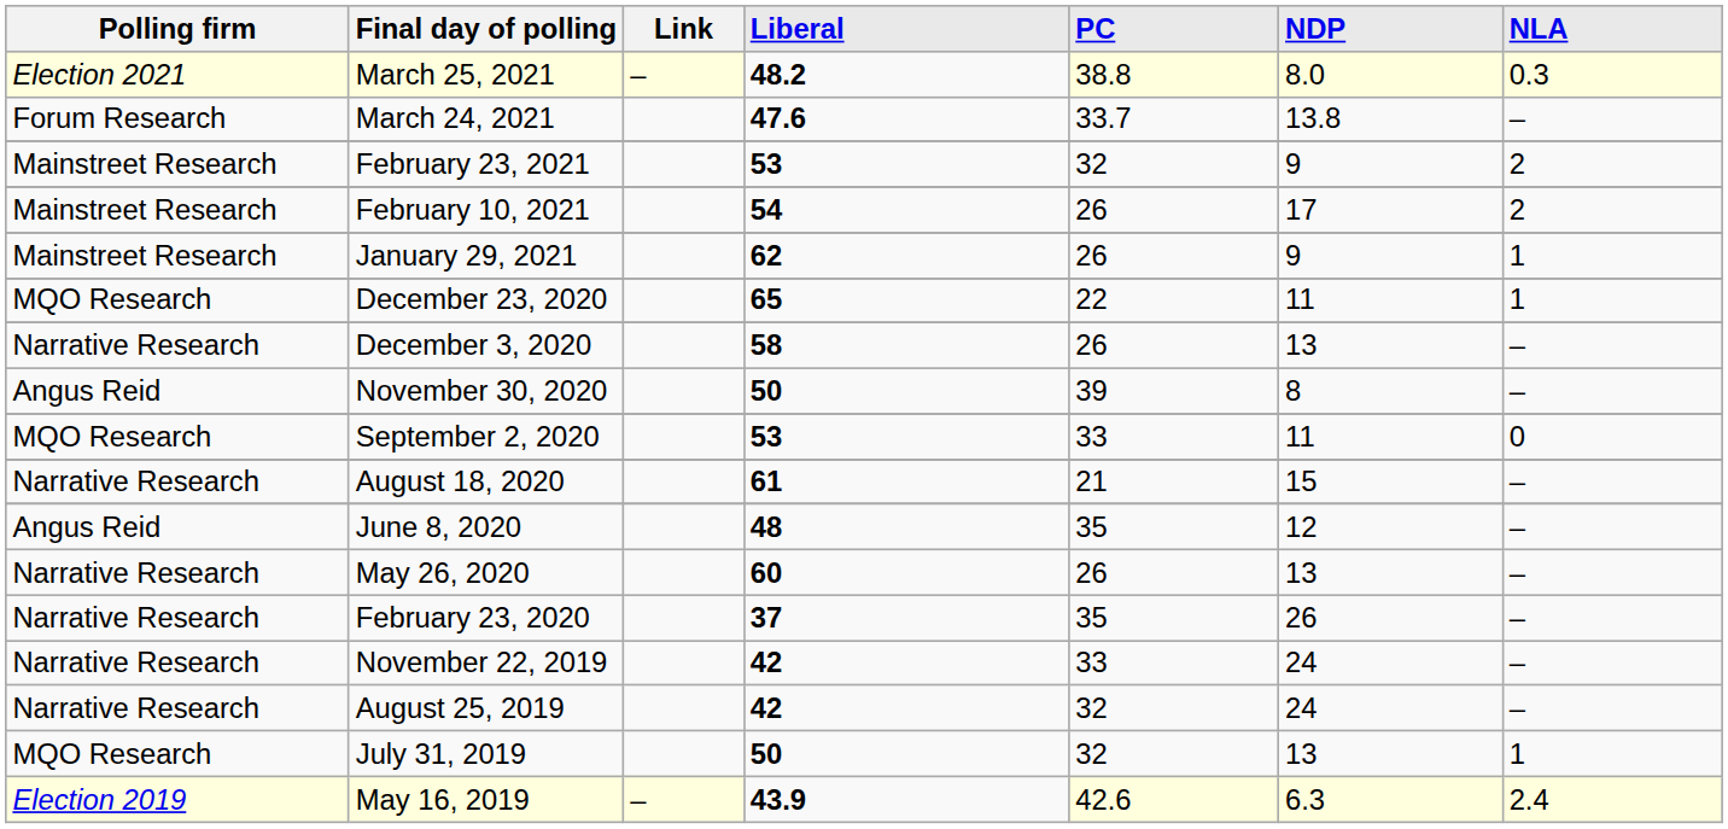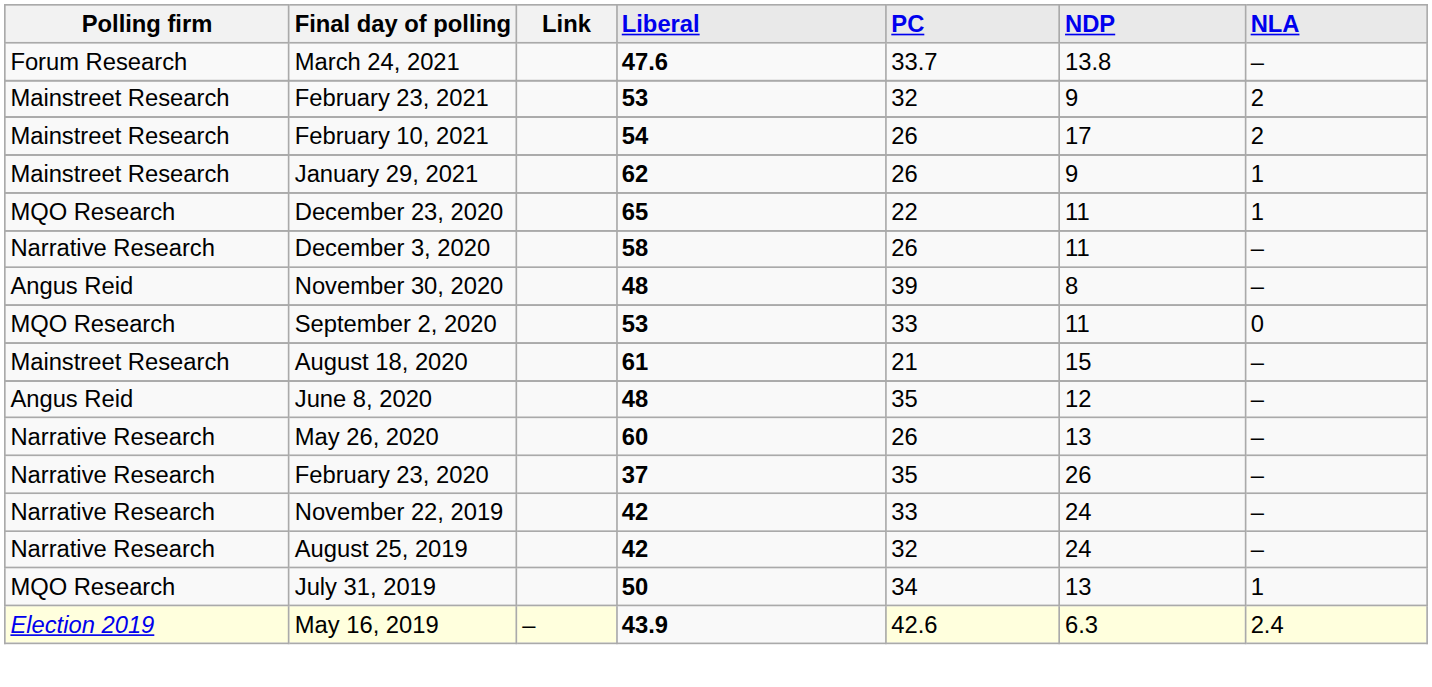 <table class="wikitable sortable" style="font-size:90%;">
 <tr style="background:#e9e9e9;">
 <th width=20%>Polling firm</th>
 <th width=16%>Final day of polling</th>
 <th style="width:7%;" class="unsortable">Link</th>
 <td><strong><a href='#'>Liberal</a></strong></td>
 <td><strong><a href='#'>PC</a></strong></td>
 <td><strong><a href='#'>NDP</a></strong></td>
 <td><strong><a href='#'>NLA</a></strong></td>
-</tr>
-<tr>
-<td style="background:#ffd;"><em>Election 2021</em></td>
-<td style="background:#ffd;">March 25, 2021</td>
-<td style="background:#ffd;">–</td>
-<td><strong>48.2</strong></td>
-<td style="background:#ffd;">38.8</td>
-<td style="background:#ffd;">8.0</td>
-<td style="background:#ffd;">0.3</td>
 </tr>
 <tr>
 <td>Forum Research</td>
 <td>March 24, 2021</td>
 <td></td>
 <td><strong>47.6</strong></td>
 <td>33.7</td>
 <td>13.8</td>
 <td>–</td>
 </tr>
 <tr>
 </tr>
 <tr>
 <td>Mainstreet Research</td>
 <td>February 23, 2021</td>
 <td></td>
 <td><strong>53</strong></td>
 <td>32</td>
 <td>9</td>
 <td>2</td>
 </tr>
 <tr>
 </tr>
 <tr>
 <td>Mainstreet Research</td>
 <td>February 10, 2021</td>
 <td></td>
 <td><strong>54</strong></td>
 <td>26</td>
 <td>17</td>
 <td>2</td>
 </tr>
 <tr>
 </tr>
 <tr>
 <td>Mainstreet Research</td>
 <td>January 29, 2021</td>
 <td></td>
 <td><strong>62</strong></td>
 <td>26</td>
 <td>9</td>
 <td>1</td>
 </tr>
 <tr>
 </tr>
 <tr>
 <td>MQO Research</td>
 <td>December 23, 2020</td>
 <td></td>
 <td><strong>65</strong></td>
 <td>22</td>
 <td>11</td>
 <td>1</td>
 </tr>
 <tr>
 </tr>
 <tr>
 <td>Narrative Research</td>
 <td>December 3, 2020</td>
 <td></td>
 <td><strong>58</strong></td>
 <td>26</td>
-<td>13</td>
+<td>11</td>
 <td>–</td>
 </tr>
 <tr>
 <td>Angus Reid</td>
 <td>November 30, 2020</td>
 <td></td>
-<td><strong>50</strong></td>
+<td><strong>48</strong></td>
 <td>39</td>
 <td>8</td>
 <td>–</td>
 </tr>
 <tr>
 </tr>
 <tr>
 <td>MQO Research</td>
 <td>September 2, 2020</td>
 <td></td>
 <td><strong>53</strong></td>
 <td>33</td>
 <td>11</td>
 <td>0</td>
 </tr>
 <tr>
 </tr>
 <tr>
-<td>Narrative Research</td>
+<td>Mainstreet Research</td>
 <td>August 18, 2020</td>
 <td></td>
 <td><strong>61</strong></td>
 <td>21</td>
 <td>15</td>
 <td>–</td>
 </tr>
 <tr>
 </tr>
 <tr>
 <td>Angus Reid</td>
 <td>June 8, 2020</td>
 <td></td>
 <td><strong>48</strong></td>
 <td>35</td>
 <td>12</td>
 <td>–</td>
 </tr>
 <tr>
 <td>Narrative Research</td>
 <td>May 26, 2020</td>
 <td></td>
 <td><strong>60</strong></td>
 <td>26</td>
 <td>13</td>
 <td>–</td>
 </tr>
 <tr>
 <td>Narrative Research</td>
 <td>February 23, 2020</td>
 <td></td>
 <td><strong>37</strong></td>
 <td>35</td>
 <td>26</td>
 <td>–</td>
 </tr>
 <tr>
 <td>Narrative Research</td>
 <td>November 22, 2019</td>
 <td></td>
 <td><strong>42</strong></td>
 <td>33</td>
 <td>24</td>
 <td>–</td>
 </tr>
 <tr>
 <td>Narrative Research</td>
 <td>August 25, 2019</td>
 <td></td>
 <td><strong>42</strong></td>
 <td>32</td>
 <td>24</td>
 <td>–</td>
 </tr>
 <tr>
 <td>MQO Research</td>
 <td>July 31, 2019</td>
 <td></td>
 <td><strong>50</strong></td>
-<td>32</td>
+<td>34</td>
 <td>13</td>
 <td>1</td>
 </tr>
 <tr>
 <td style="background:#ffd;"><em><a href='#'>Election 2019</a></em></td>
 <td style="background:#ffd;">May 16, 2019</td>
 <td style="background:#ffd;">–</td>
 <td><strong>43.9</strong></td>
 <td style="background:#ffd;">42.6</td>
 <td style="background:#ffd;">6.3</td>
 <td style="background:#ffd;">2.4</td>
 </tr>
 </table>
